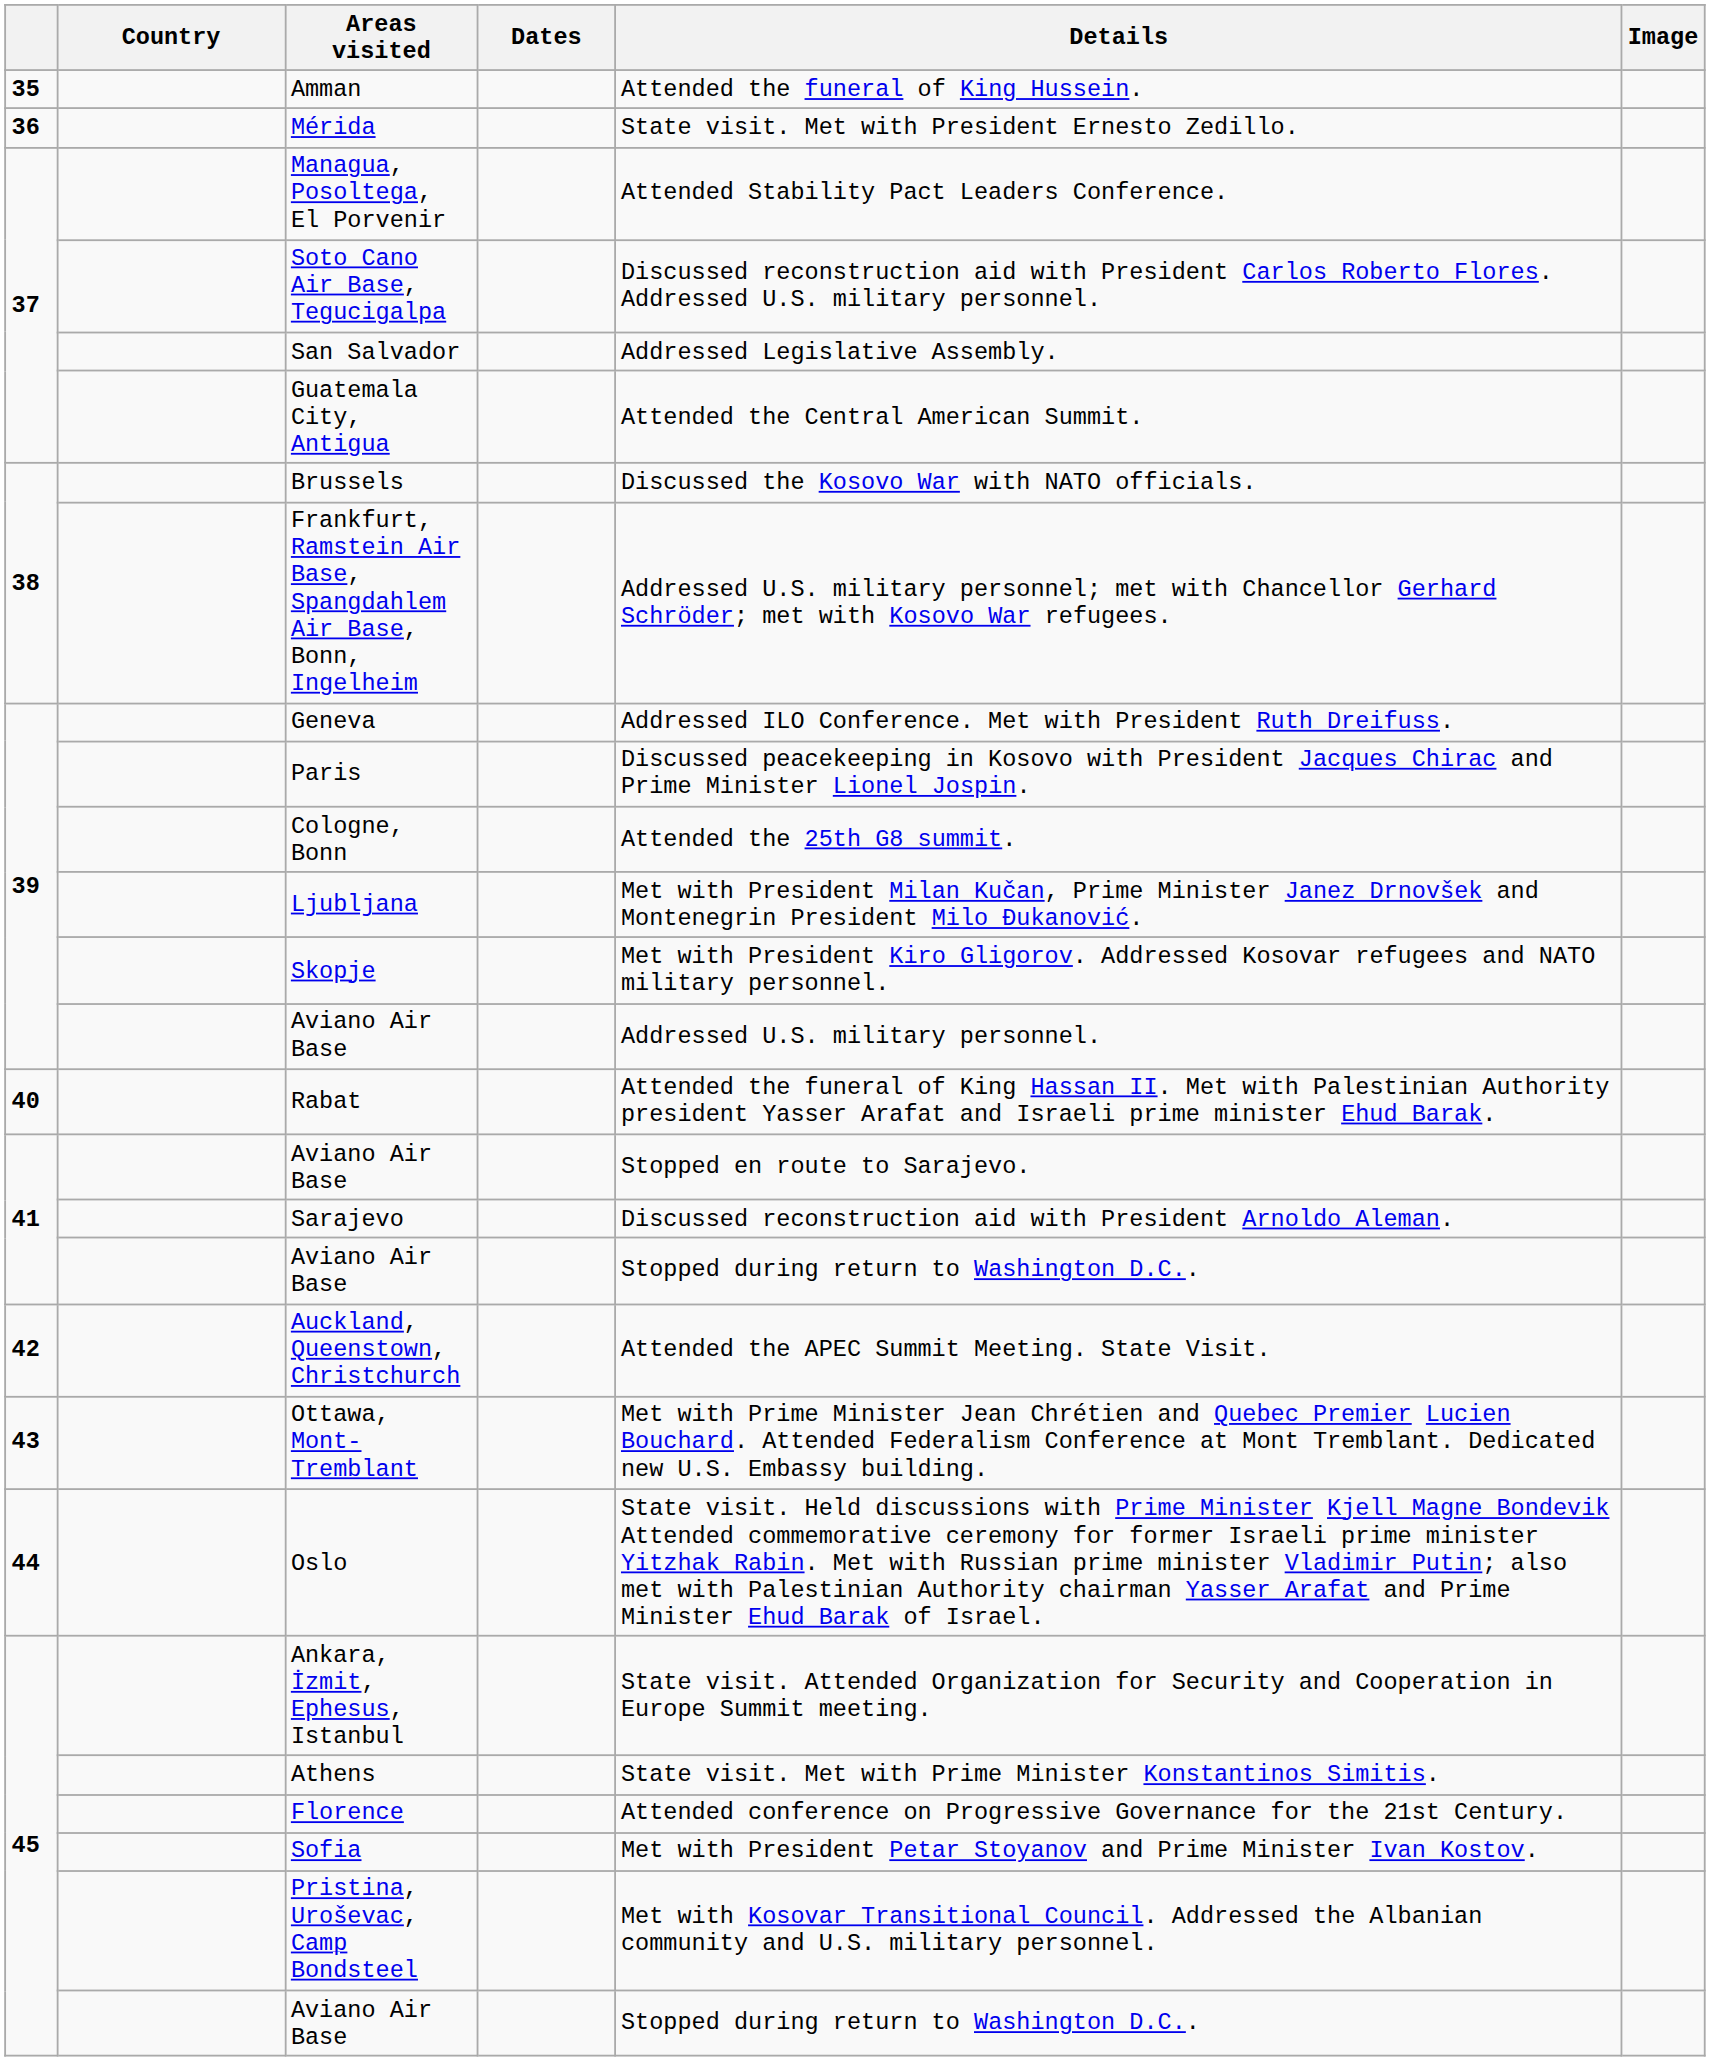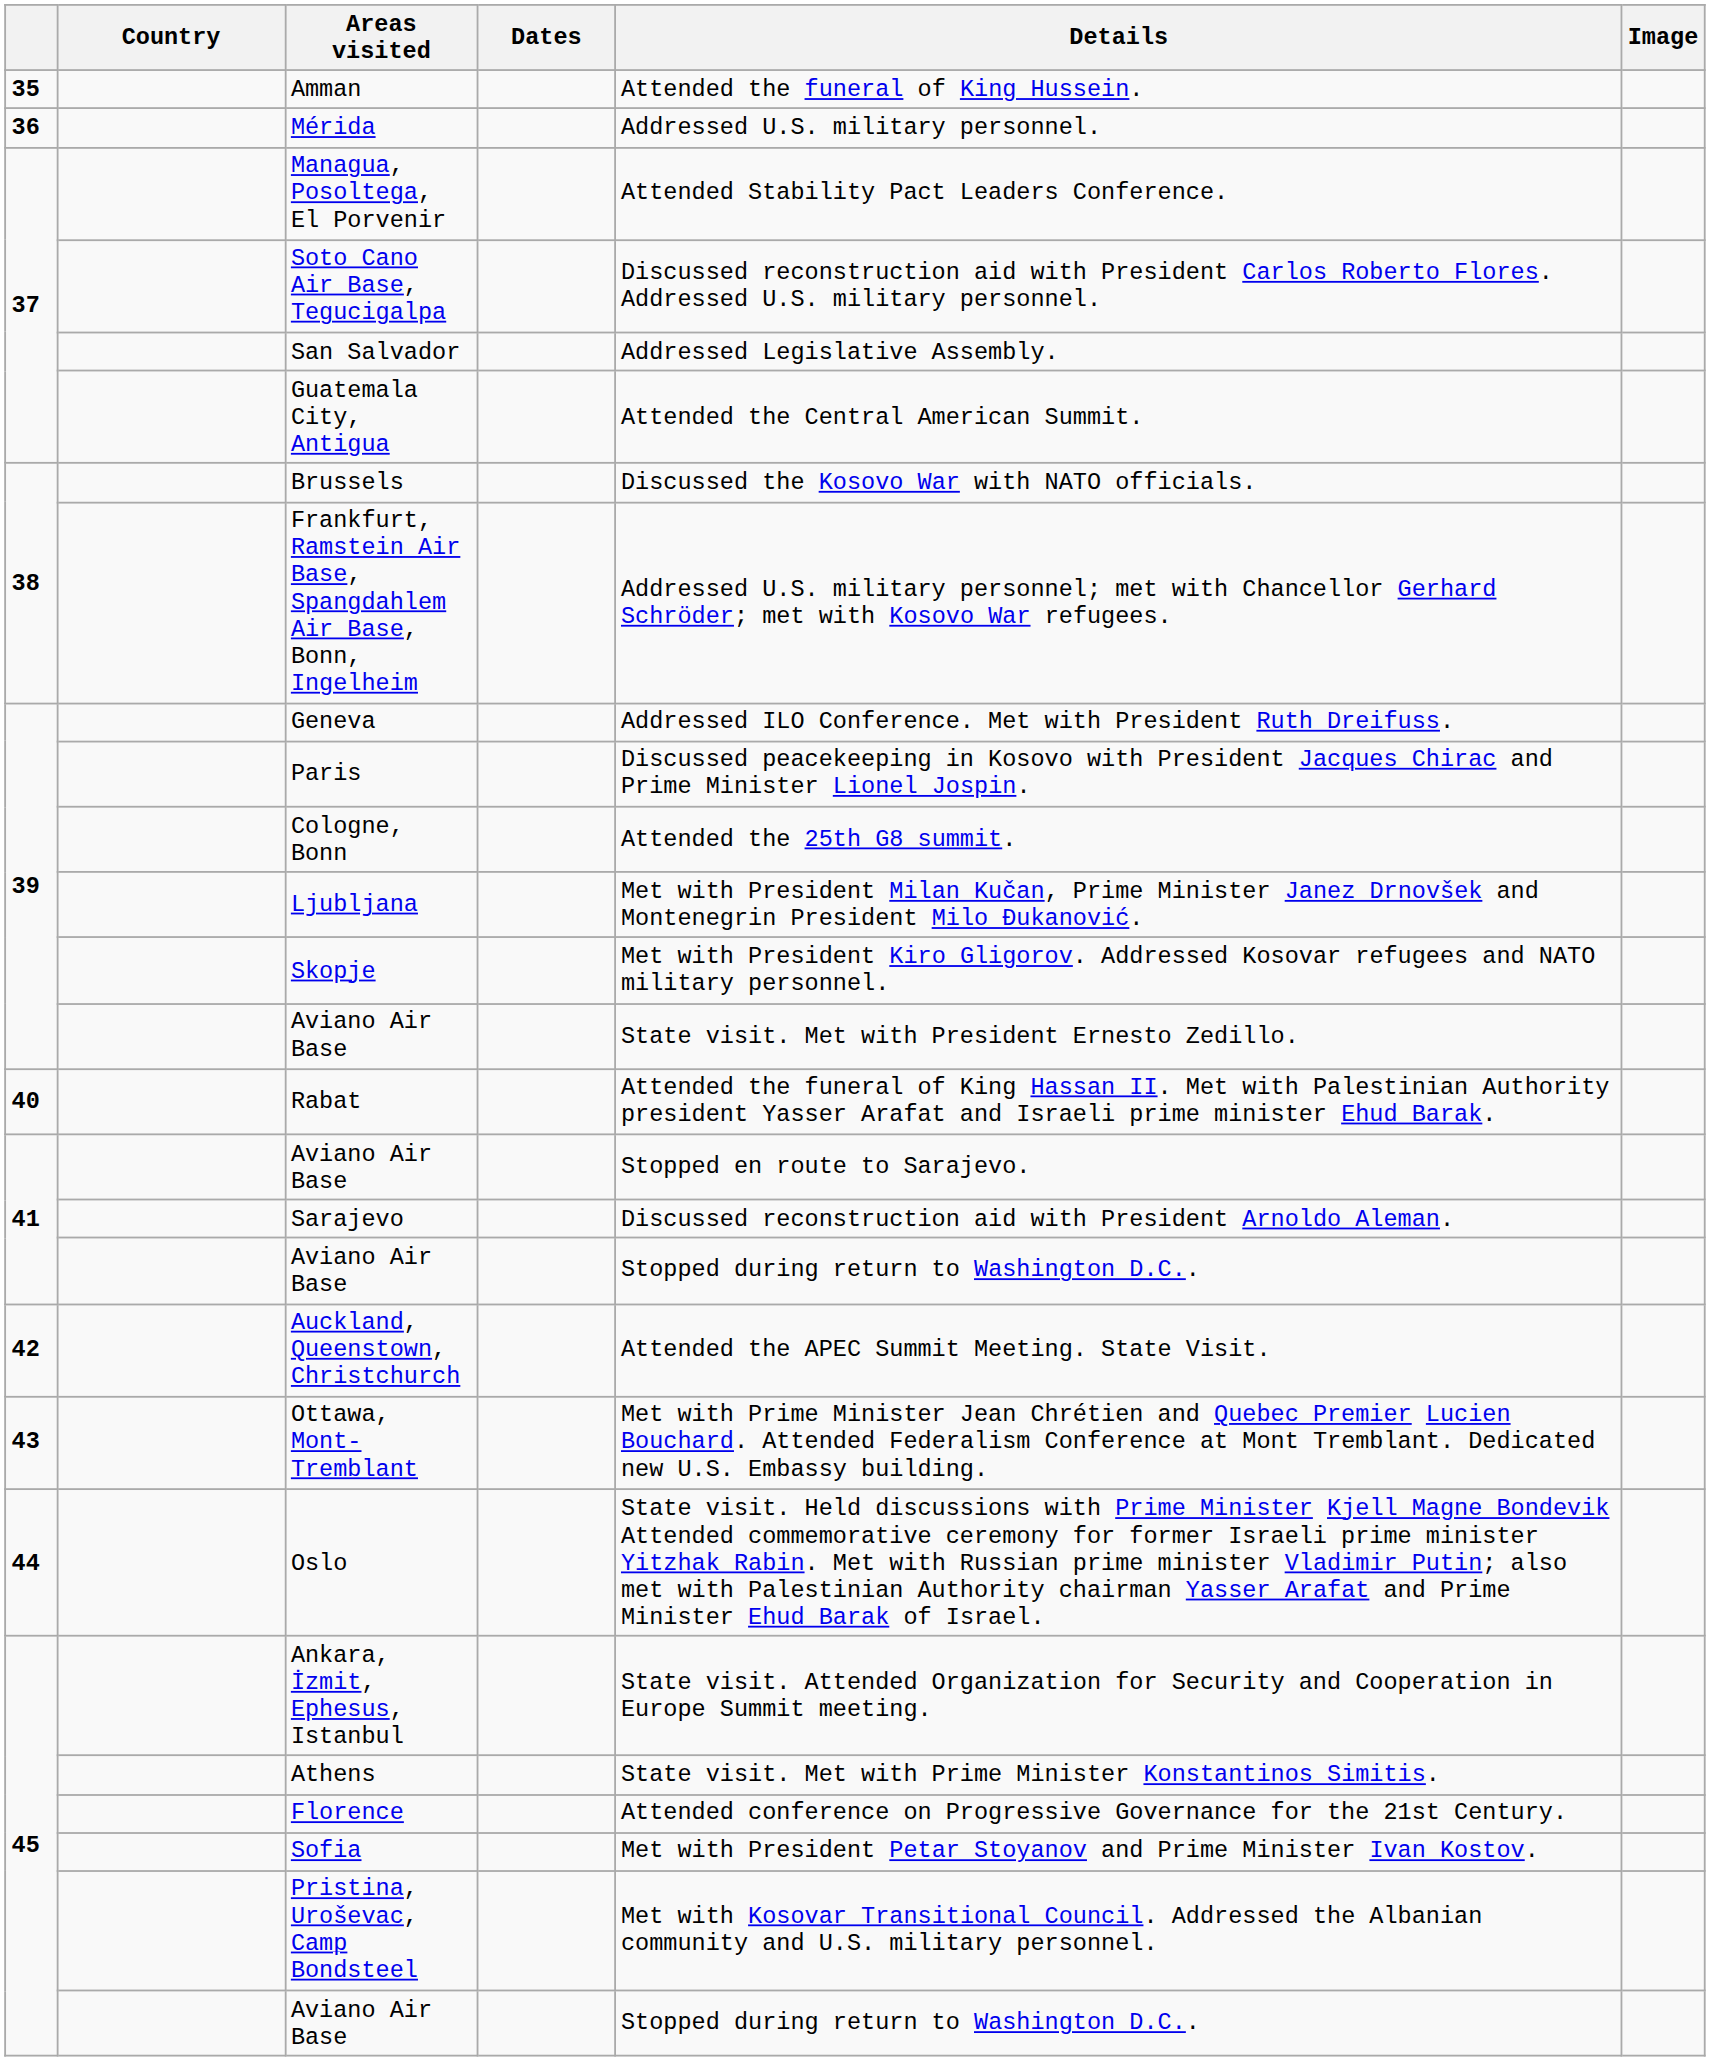 <table class="wikitable sortable" border="1" style="margin: 1em auto 1em auto">
 <tr>
 <th style="width: 3%;"></th>
 <th width=120>Country</th>
 <th width=100>Areas visited</th>
 <th width=70>Dates</th>
 <th width=550>Details</th>
 <th>Image</th>
 </tr>
 <tr>
 <td><strong>35</strong></td>
 <td></td>
 <td>Amman</td>
 <td></td>
 <td>Attended the <a href='#'>funeral</a> of <a href='#'>King Hussein</a>.</td>
 <td></td>
 </tr>
 <tr>
 <td><strong>36</strong></td>
 <td></td>
 <td><a href='#'>Mérida</a></td>
 <td></td>
-<td>State visit. Met with President Ernesto Zedillo.</td>
+<td>Addressed U.S. military personnel.</td>
 <td></td>
 </tr>
 <tr>
 <td rowspan=4><strong>37</strong></td>
 <td></td>
 <td><a href='#'>Managua</a>,<br><a href='#'>Posoltega</a>,<br>El Porvenir</td>
 <td></td>
 <td>Attended Stability Pact Leaders Conference.</td>
 <td></td>
 </tr>
 <tr>
 <td></td>
 <td><a href='#'>Soto Cano Air Base</a>, <a href='#'>Tegucigalpa</a></td>
 <td></td>
 <td>Discussed reconstruction aid with President <a href='#'>Carlos Roberto Flores</a>. Addressed U.S. military personnel.</td>
 <td></td>
 </tr>
 <tr>
 <td></td>
 <td>San Salvador</td>
 <td></td>
 <td>Addressed Legislative Assembly.</td>
 <td></td>
 </tr>
 <tr>
 <td></td>
 <td>Guatemala City,<br><a href='#'>Antigua</a></td>
 <td></td>
 <td>Attended the Central American Summit.</td>
 <td></td>
 </tr>
 <tr>
 <td rowspan=2><strong>38</strong></td>
 <td></td>
 <td>Brussels</td>
 <td></td>
 <td>Discussed the <a href='#'>Kosovo War</a> with NATO officials.</td>
 <td></td>
 </tr>
 <tr>
 <td></td>
 <td>Frankfurt,<br><a href='#'>Ramstein Air Base</a>,<br><a href='#'>Spangdahlem Air Base</a>,<br>Bonn,<br><a href='#'>Ingelheim</a></td>
 <td></td>
 <td>Addressed U.S. military personnel; met with Chancellor <a href='#'>Gerhard Schröder</a>; met with <a href='#'>Kosovo War</a> refugees.</td>
 <td></td>
 </tr>
 <tr>
 <td rowspan=6><strong>39</strong></td>
 <td></td>
 <td>Geneva</td>
 <td></td>
 <td>Addressed ILO Conference. Met with President <a href='#'>Ruth Dreifuss</a>.</td>
 <td></td>
 </tr>
 <tr>
 <td></td>
 <td>Paris</td>
 <td></td>
 <td>Discussed peacekeeping in Kosovo with President <a href='#'>Jacques Chirac</a> and Prime Minister <a href='#'>Lionel Jospin</a>.</td>
 <td></td>
 </tr>
 <tr>
 <td></td>
 <td>Cologne,<br>Bonn</td>
 <td></td>
 <td>Attended the <a href='#'>25th G8 summit</a>.</td>
 <td></td>
 </tr>
 <tr>
 <td></td>
 <td><a href='#'>Ljubljana</a></td>
 <td></td>
 <td>Met with President <a href='#'>Milan Kučan</a>, Prime Minister <a href='#'>Janez Drnovšek</a> and Montenegrin President <a href='#'>Milo Đukanović</a>.</td>
 <td></td>
 </tr>
 <tr>
 <td></td>
 <td><a href='#'>Skopje</a></td>
 <td></td>
 <td>Met with President <a href='#'>Kiro Gligorov</a>. Addressed Kosovar refugees and NATO military personnel.</td>
 <td></td>
 </tr>
 <tr>
 <td></td>
 <td>Aviano Air Base</td>
 <td></td>
-<td>Addressed U.S. military personnel.</td>
+<td>State visit. Met with President Ernesto Zedillo.</td>
 <td></td>
 </tr>
 <tr>
 <td><strong>40</strong></td>
 <td></td>
 <td>Rabat</td>
 <td></td>
 <td>Attended the funeral of King <a href='#'>Hassan II</a>. Met with Palestinian Authority president Yasser Arafat and Israeli prime minister <a href='#'>Ehud Barak</a>.</td>
 <td></td>
 </tr>
 <tr>
 <td rowspan=3><strong>41</strong></td>
 <td></td>
 <td>Aviano Air Base</td>
 <td></td>
 <td>Stopped en route to Sarajevo.</td>
 <td></td>
 </tr>
 <tr>
 <td></td>
 <td>Sarajevo</td>
 <td></td>
 <td>Discussed reconstruction aid with President <a href='#'>Arnoldo Aleman</a>.</td>
 <td></td>
 </tr>
 <tr>
 <td></td>
 <td>Aviano Air Base</td>
 <td></td>
 <td>Stopped during return to <a href='#'>Washington D.C.</a>.</td>
 <td></td>
 </tr>
 <tr>
 <td><strong>42</strong></td>
 <td></td>
 <td><a href='#'>Auckland</a>,<br><a href='#'>Queenstown</a>,<br><a href='#'>Christchurch</a></td>
 <td></td>
 <td>Attended the APEC Summit Meeting. State Visit.</td>
 <td></td>
 </tr>
 <tr>
 <td><strong>43</strong></td>
 <td></td>
 <td>Ottawa,<br><a href='#'>Mont-Tremblant</a></td>
 <td></td>
 <td>Met with Prime Minister Jean Chrétien and <a href='#'>Quebec Premier</a> <a href='#'>Lucien Bouchard</a>. Attended Federalism Conference at Mont Tremblant. Dedicated new U.S. Embassy building.</td>
 <td></td>
 </tr>
 <tr>
 <td><strong>44</strong></td>
 <td></td>
 <td>Oslo</td>
 <td></td>
 <td>State visit. Held discussions with <a href='#'>Prime Minister</a> <a href='#'>Kjell Magne Bondevik</a> Attended commemorative ceremony for former Israeli prime minister <a href='#'>Yitzhak Rabin</a>. Met with Russian prime minister <a href='#'>Vladimir Putin</a>; also met with Palestinian Authority chairman <a href='#'>Yasser Arafat</a> and Prime Minister <a href='#'>Ehud Barak</a> of Israel.</td>
 <td></td>
 </tr>
 <tr>
 <td rowspan=6><strong>45</strong></td>
 <td></td>
 <td>Ankara,<br><a href='#'>İzmit</a>,<br><a href='#'>Ephesus</a>,<br>Istanbul</td>
 <td></td>
 <td>State visit. Attended Organization for Security and Cooperation in Europe Summit meeting.</td>
 <td></td>
 </tr>
 <tr>
 <td></td>
 <td>Athens</td>
 <td></td>
 <td>State visit. Met with Prime Minister <a href='#'>Konstantinos Simitis</a>.</td>
 <td></td>
 </tr>
 <tr>
 <td></td>
 <td><a href='#'>Florence</a></td>
 <td></td>
 <td>Attended conference on Progressive Governance for the 21st Century.</td>
 <td></td>
 </tr>
 <tr>
 <td></td>
 <td><a href='#'>Sofia</a></td>
 <td></td>
 <td>Met with President <a href='#'>Petar Stoyanov</a> and Prime Minister <a href='#'>Ivan Kostov</a>.</td>
 <td></td>
 </tr>
 <tr>
 <td></td>
 <td><a href='#'>Pristina</a>,<br><a href='#'>Uroševac</a>,<br><a href='#'>Camp Bondsteel</a></td>
 <td></td>
 <td>Met with <a href='#'>Kosovar Transitional Council</a>. Addressed the Albanian community and U.S. military personnel.</td>
 <td></td>
 </tr>
 <tr>
 <td></td>
 <td>Aviano Air Base</td>
 <td></td>
 <td>Stopped during return to <a href='#'>Washington D.C.</a>.</td>
 <td></td>
 </tr>
 </table>
